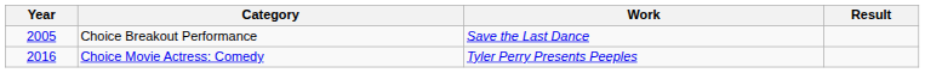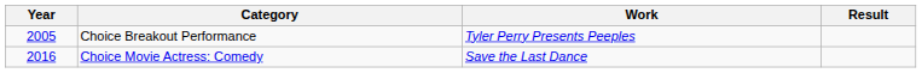 <table class="wikitable" width=70%>
 <tr>
 <th scope="col">Year</th>
 <th scope="col">Category</th>
 <th scope="col">Work</th>
 <th scope="col">Result</th>
 </tr>
 <tr>
 <td align="center"><a href='#'>2005</a></td>
 <td>Choice Breakout Performance</td>
-<td><em><a href='#'>Save the Last Dance</a></em></td>
+<td><em><a href='#'>Tyler Perry Presents Peeples</a></em></td>
 <td></td>
 </tr>
 <tr>
 <td align="center"><a href='#'>2016</a></td>
 <td><a href='#'>Choice Movie Actress: Comedy</a></td>
-<td><em><a href='#'>Tyler Perry Presents Peeples</a></em></td>
+<td><em><a href='#'>Save the Last Dance</a></em></td>
 <td></td>
 </tr>
 </table>
